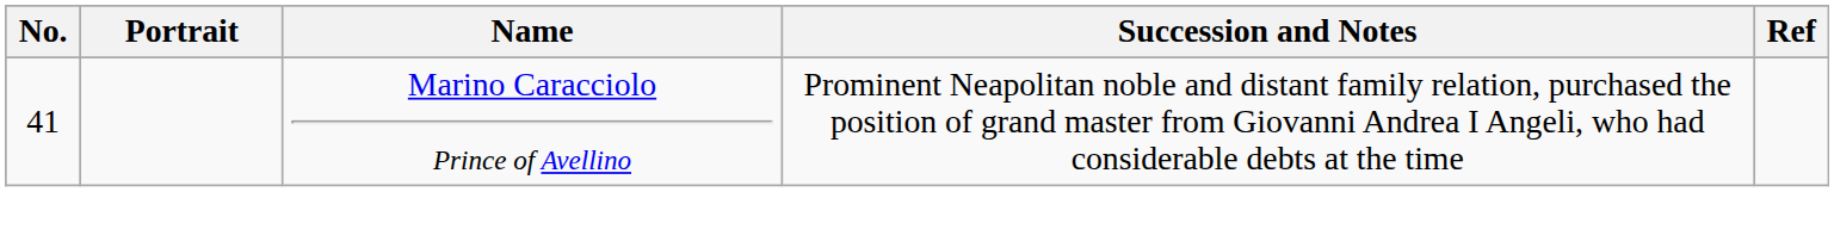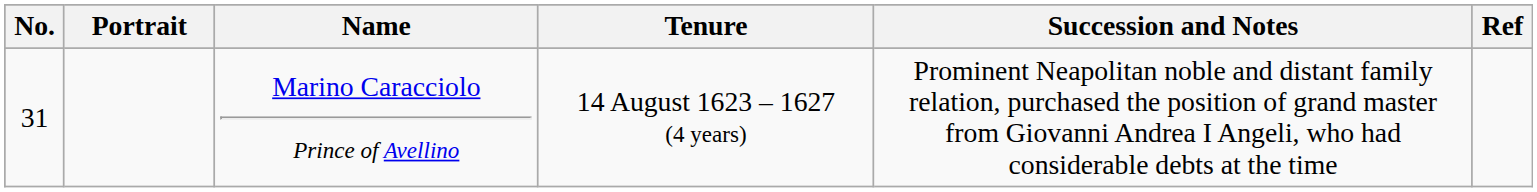 <table class="wikitable" style="width:100%; text-align:center;">
 <tr>
 <th width="30">No.</th>
 <th width="100">Portrait</th>
 <th width="275">Name</th>
+<th width="305">Tenure</th>
 <th width="560">Succession and Notes</th>
 <th width="30">Ref</th>
 </tr>
 <tr>
-<td>41</td>
+<td>31</td>
 <td></td>
 <td><a href='#'>Marino Caracciolo</a><hr><small><em>Prince of <a href='#'>Avellino</a></em></small></td>
+<td>14 August 1623 – 1627<br><small>(4 years)</small></td>
 <td>Prominent Neapolitan noble and distant family relation, purchased the position of grand master from Giovanni Andrea I Angeli, who had considerable debts at the time</td>
 <td></td>
 </tr>
 </table>
